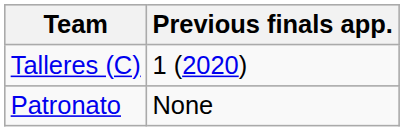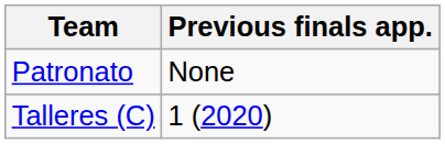 <table class="wikitable">
 <tr>
 <th>Team</th>
 <th>Previous finals app.</th>
 </tr>
 <tr>
+<td><a href='#'>Patronato</a></td>
+<td>None</td>
+</tr>
+<tr>
 <td><a href='#'>Talleres (C)</a></td>
 <td>1 (<a href='#'>2020</a>)</td>
 </tr>
-<tr>
-<td><a href='#'>Patronato</a></td>
-<td>None</td>
-</tr>
 </table>
